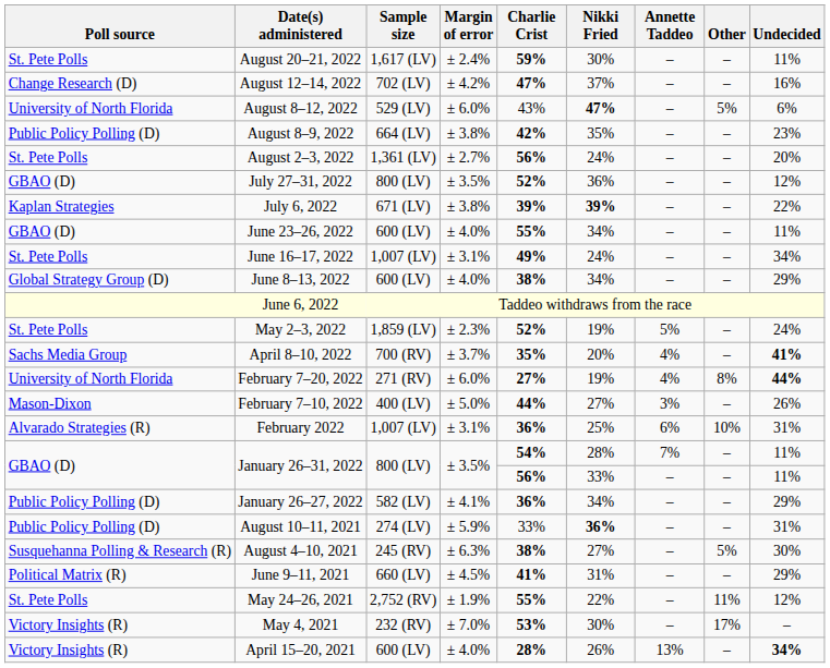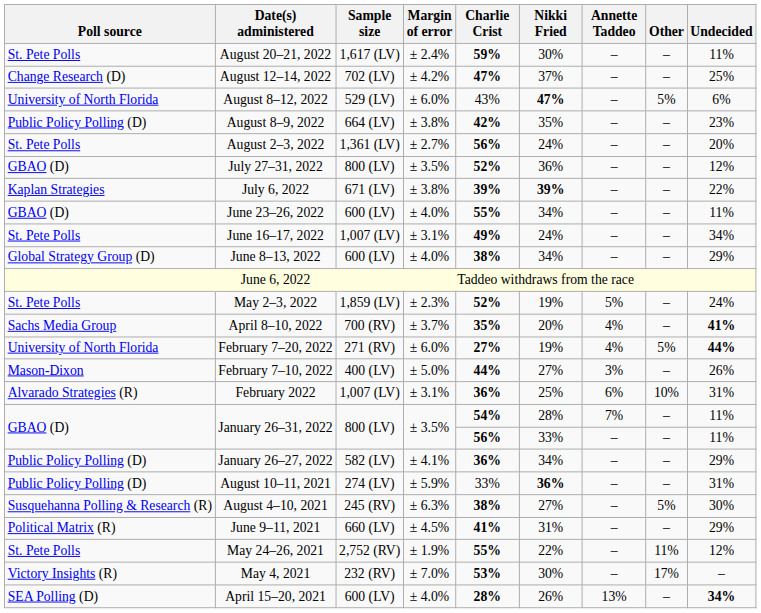 <table class="wikitable" style="font-size:90%;text-align:center;">
 <tr valign=bottom>
 <th>Poll source</th>
 <th>Date(s)<br>administered</th>
 <th>Sample<br>size</th>
 <th>Margin<br>of error</th>
 <th style="width:60px;">Charlie<br>Crist</th>
 <th style="width:60px;">Nikki<br>Fried</th>
 <th style="width:60px;">Annette<br>Taddeo</th>
 <th>Other</th>
 <th>Undecided</th>
 </tr>
 <tr>
 <td style="text-align:left;"><a href='#'>St. Pete Polls</a></td>
 <td>August 20–21, 2022</td>
 <td>1,617 (LV)</td>
 <td>± 2.4%</td>
 <td><strong>59%</strong></td>
 <td>30%</td>
 <td>–</td>
 <td>–</td>
 <td>11%</td>
 </tr>
 <tr>
 <td style="text-align:left;"><a href='#'>Change Research</a> (D)</td>
 <td>August 12–14, 2022</td>
 <td>702 (LV)</td>
 <td>± 4.2%</td>
 <td><strong>47%</strong></td>
 <td>37%</td>
 <td>–</td>
 <td>–</td>
-<td>16%</td>
+<td>25%</td>
 </tr>
 <tr>
 <td style="text-align:left;"><a href='#'>University of North Florida</a></td>
 <td>August 8–12, 2022</td>
 <td>529 (LV)</td>
 <td>± 6.0%</td>
 <td>43%</td>
 <td><strong>47%</strong></td>
 <td>–</td>
 <td>5%</td>
 <td>6%</td>
 </tr>
 <tr>
 <td style="text-align:left;"><a href='#'>Public Policy Polling</a> (D)</td>
 <td>August 8–9, 2022</td>
 <td>664 (LV)</td>
 <td>± 3.8%</td>
 <td><strong>42%</strong></td>
 <td>35%</td>
 <td>–</td>
 <td>–</td>
 <td>23%</td>
 </tr>
 <tr>
 <td style="text-align:left;"><a href='#'>St. Pete Polls</a></td>
 <td>August 2–3, 2022</td>
 <td>1,361 (LV)</td>
 <td>± 2.7%</td>
 <td><strong>56%</strong></td>
 <td>24%</td>
 <td>–</td>
 <td>–</td>
 <td>20%</td>
 </tr>
 <tr>
 <td style="text-align:left;"><a href='#'>GBAO</a> (D)</td>
 <td>July 27–31, 2022</td>
 <td>800 (LV)</td>
 <td>± 3.5%</td>
 <td><strong>52%</strong></td>
 <td>36%</td>
 <td>–</td>
 <td>–</td>
 <td>12%</td>
 </tr>
 <tr>
 <td style="text-align:left;"><a href='#'>Kaplan Strategies</a></td>
 <td>July 6, 2022</td>
 <td>671 (LV)</td>
 <td>± 3.8%</td>
 <td><strong>39%</strong></td>
 <td><strong>39%</strong></td>
 <td>–</td>
 <td>–</td>
 <td>22%</td>
 </tr>
 <tr>
 <td style="text-align:left;"><a href='#'>GBAO</a> (D)</td>
 <td>June 23–26, 2022</td>
 <td>600 (LV)</td>
 <td>± 4.0%</td>
 <td><strong>55%</strong></td>
 <td>34%</td>
 <td>–</td>
 <td>–</td>
 <td>11%</td>
 </tr>
 <tr>
 <td style="text-align:left;"><a href='#'>St. Pete Polls</a></td>
 <td>June 16–17, 2022</td>
 <td>1,007 (LV)</td>
 <td>± 3.1%</td>
 <td><strong>49%</strong></td>
 <td>24%</td>
 <td>–</td>
 <td>–</td>
 <td>34%</td>
 </tr>
 <tr>
 <td style="text-align:left;"><a href='#'>Global Strategy Group</a> (D)</td>
 <td>June 8–13, 2022</td>
 <td>600 (LV)</td>
 <td>± 4.0%</td>
 <td><strong>38%</strong></td>
 <td>34%</td>
 <td>–</td>
 <td>–</td>
 <td>29%</td>
 </tr>
 <tr style="background:lightyellow;">
 <td style="border-right-style:hidden; background:lightyellow;"></td>
 <td style="border-right-style:hidden; ">June 6, 2022</td>
 <td colspan="99">Taddeo withdraws from the race</td>
 </tr>
 <tr>
 <td style="text-align:left;"><a href='#'>St. Pete Polls</a></td>
 <td>May 2–3, 2022</td>
 <td>1,859 (LV)</td>
 <td>± 2.3%</td>
 <td><strong>52%</strong></td>
 <td>19%</td>
 <td>5%</td>
 <td>–</td>
 <td>24%</td>
 </tr>
 <tr>
 <td style="text-align:left;"><a href='#'>Sachs Media Group</a></td>
 <td>April 8–10, 2022</td>
 <td>700 (RV)</td>
 <td>± 3.7%</td>
 <td><strong>35%</strong></td>
 <td>20%</td>
 <td>4%</td>
 <td>–</td>
 <td><strong>41%</strong></td>
 </tr>
 <tr>
 <td style="text-align:left;"><a href='#'>University of North Florida</a></td>
 <td>February 7–20, 2022</td>
 <td>271 (RV)</td>
 <td>± 6.0%</td>
 <td><strong>27%</strong></td>
 <td>19%</td>
 <td>4%</td>
-<td>8%</td>
+<td>5%</td>
 <td><strong>44%</strong></td>
 </tr>
 <tr>
 <td style="text-align:left;"><a href='#'>Mason-Dixon</a></td>
 <td>February 7–10, 2022</td>
 <td>400 (LV)</td>
 <td>± 5.0%</td>
 <td><strong>44%</strong></td>
 <td>27%</td>
 <td>3%</td>
 <td>–</td>
 <td>26%</td>
 </tr>
 <tr>
 <td style="text-align:left;"><a href='#'>Alvarado Strategies</a> (R)</td>
 <td>February 2022</td>
 <td>1,007 (LV)</td>
 <td>± 3.1%</td>
 <td><strong>36%</strong></td>
 <td>25%</td>
 <td>6%</td>
 <td>10%</td>
 <td>31%</td>
 </tr>
 <tr>
 <td style="text-align:left;" rowspan="2"><a href='#'>GBAO</a> (D)</td>
 <td rowspan="2">January 26–31, 2022</td>
 <td rowspan="2">800 (LV)</td>
 <td rowspan="2">± 3.5%</td>
 <td><strong>54%</strong></td>
 <td>28%</td>
 <td>7%</td>
 <td>–</td>
 <td>11%</td>
 </tr>
 <tr>
 <td><strong>56%</strong></td>
 <td>33%</td>
 <td>–</td>
 <td>–</td>
 <td>11%</td>
 </tr>
 <tr>
 <td style="text-align:left;"><a href='#'>Public Policy Polling</a> (D)</td>
 <td>January 26–27, 2022</td>
 <td>582 (LV)</td>
 <td>± 4.1%</td>
 <td><strong>36%</strong></td>
 <td>34%</td>
 <td>–</td>
 <td>–</td>
 <td>29%</td>
 </tr>
 <tr>
 <td style="text-align:left;"><a href='#'>Public Policy Polling</a> (D)</td>
 <td>August 10–11, 2021</td>
 <td>274 (LV)</td>
 <td>± 5.9%</td>
 <td>33%</td>
 <td><strong>36%</strong></td>
 <td>–</td>
 <td>–</td>
 <td>31%</td>
 </tr>
 <tr>
 <td style="text-align:left;"><a href='#'>Susquehanna Polling & Research</a> (R)</td>
 <td>August 4–10, 2021</td>
 <td>245 (RV)</td>
 <td>± 6.3%</td>
 <td><strong>38%</strong></td>
 <td>27%</td>
 <td>–</td>
 <td>5%</td>
 <td>30%</td>
 </tr>
 <tr>
 <td style="text-align:left;"><a href='#'>Political Matrix</a> (R)</td>
 <td>June 9–11, 2021</td>
 <td>660 (LV)</td>
 <td>± 4.5%</td>
 <td><strong>41%</strong></td>
 <td>31%</td>
 <td>–</td>
 <td>–</td>
 <td>29%</td>
 </tr>
 <tr>
 <td style="text-align:left;"><a href='#'>St. Pete Polls</a></td>
 <td>May 24–26, 2021</td>
 <td>2,752 (RV)</td>
 <td>± 1.9%</td>
 <td><strong>55%</strong></td>
 <td>22%</td>
 <td>–</td>
 <td>11%</td>
 <td>12%</td>
 </tr>
 <tr>
 <td style="text-align:left;"><a href='#'>Victory Insights</a> (R)</td>
 <td>May 4, 2021</td>
 <td>232 (RV)</td>
 <td>± 7.0%</td>
 <td><strong>53%</strong></td>
 <td>30%</td>
 <td>–</td>
 <td>17%</td>
 <td>–</td>
 </tr>
 <tr>
-<td style="text-align:left;"><a href='#'>Victory Insights</a> (R)</td>
+<td style="text-align:left;"><a href='#'>SEA Polling</a> (D)</td>
 <td>April 15–20, 2021</td>
 <td>600 (LV)</td>
 <td>± 4.0%</td>
 <td><strong>28%</strong></td>
 <td>26%</td>
 <td>13%</td>
 <td>–</td>
 <td><strong>34%</strong></td>
 </tr>
 </table>
